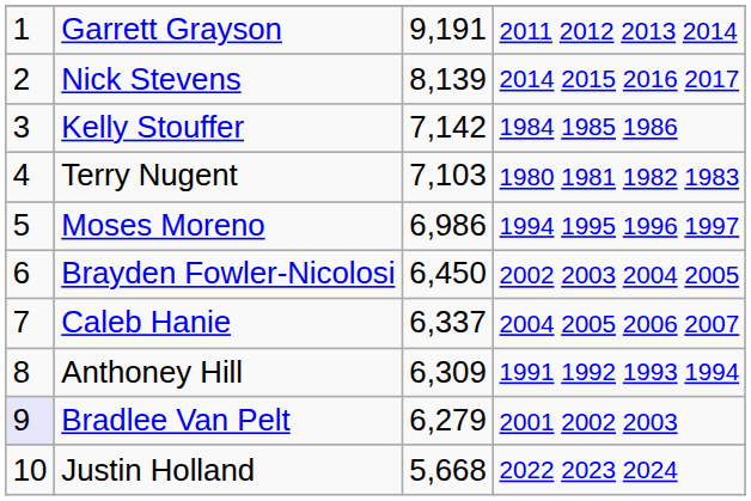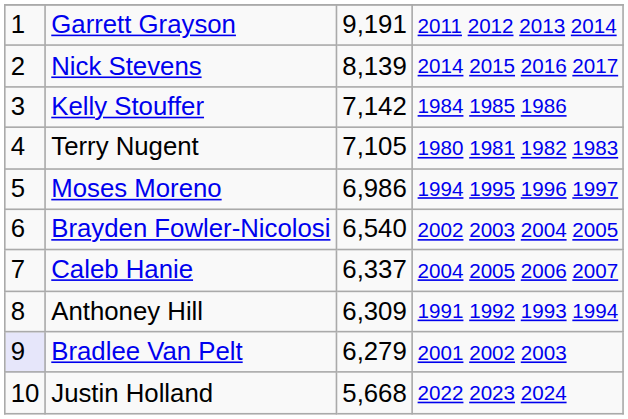 <table class="wikitable">
 <tr>
 </tr>
 <tr>
 <td>1</td>
 <td><a href='#'>Garrett Grayson</a></td>
 <td>9,191</td>
 <td style="font-size:80%;"><a href='#'>2011</a> <a href='#'>2012</a> <a href='#'>2013</a> <a href='#'>2014</a></td>
 </tr>
 <tr>
 <td>2</td>
 <td><a href='#'>Nick Stevens</a></td>
 <td>8,139</td>
 <td style="font-size:80%;"><a href='#'>2014</a> <a href='#'>2015</a> <a href='#'>2016</a> <a href='#'>2017</a></td>
 </tr>
 <tr>
 <td>3</td>
 <td><a href='#'>Kelly Stouffer</a></td>
 <td>7,142</td>
 <td style="font-size:80%;"><a href='#'>1984</a> <a href='#'>1985</a> <a href='#'>1986</a></td>
 </tr>
 <tr>
 <td>4</td>
 <td>Terry Nugent</td>
-<td>7,103</td>
+<td>7,105</td>
 <td style="font-size:80%;"><a href='#'>1980</a> <a href='#'>1981</a> <a href='#'>1982</a> <a href='#'>1983</a></td>
 </tr>
 <tr>
 <td>5</td>
 <td><a href='#'>Moses Moreno</a></td>
 <td>6,986</td>
 <td style="font-size:80%;"><a href='#'>1994</a> <a href='#'>1995</a> <a href='#'>1996</a> <a href='#'>1997</a></td>
 </tr>
 <tr>
 <td>6</td>
 <td><a href='#'>Brayden Fowler-Nicolosi</a></td>
-<td>6,450</td>
+<td>6,540</td>
 <td style="font-size:80%;"><a href='#'>2002</a> <a href='#'>2003</a> <a href='#'>2004</a> <a href='#'>2005</a></td>
 </tr>
 <tr>
 <td>7</td>
 <td><a href='#'>Caleb Hanie</a></td>
 <td>6,337</td>
 <td style="font-size:80%;"><a href='#'>2004</a> <a href='#'>2005</a> <a href='#'>2006</a> <a href='#'>2007</a></td>
 </tr>
 <tr>
 <td>8</td>
 <td>Anthoney Hill</td>
 <td>6,309</td>
 <td style="font-size:80%;"><a href='#'>1991</a> <a href='#'>1992</a> <a href='#'>1993</a> <a href='#'>1994</a></td>
 </tr>
 <tr>
 <td style="background: lavender;">9</td>
 <td><a href='#'>Bradlee Van Pelt</a></td>
 <td>6,279</td>
 <td style="font-size:80%;"><a href='#'>2001</a> <a href='#'>2002</a> <a href='#'>2003</a></td>
 </tr>
 <tr>
 <td>10</td>
 <td>Justin Holland</td>
 <td>5,668</td>
 <td style="font-size:80%;"><a href='#'>2022</a> <a href='#'>2023</a> <a href='#'>2024</a></td>
 </tr>
 </table>
